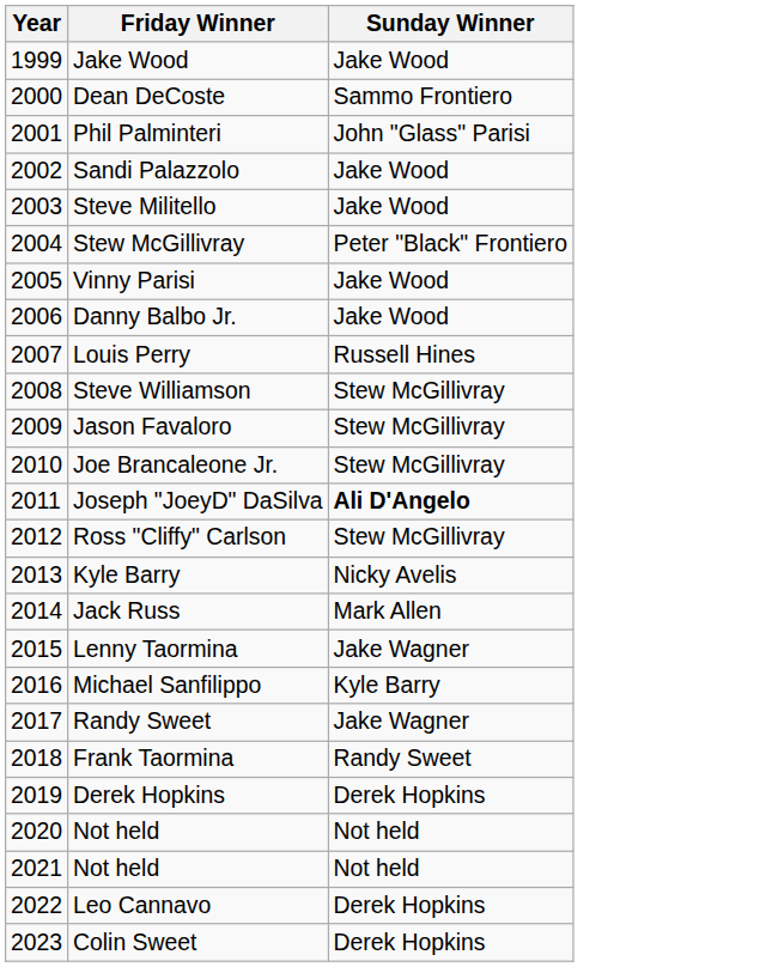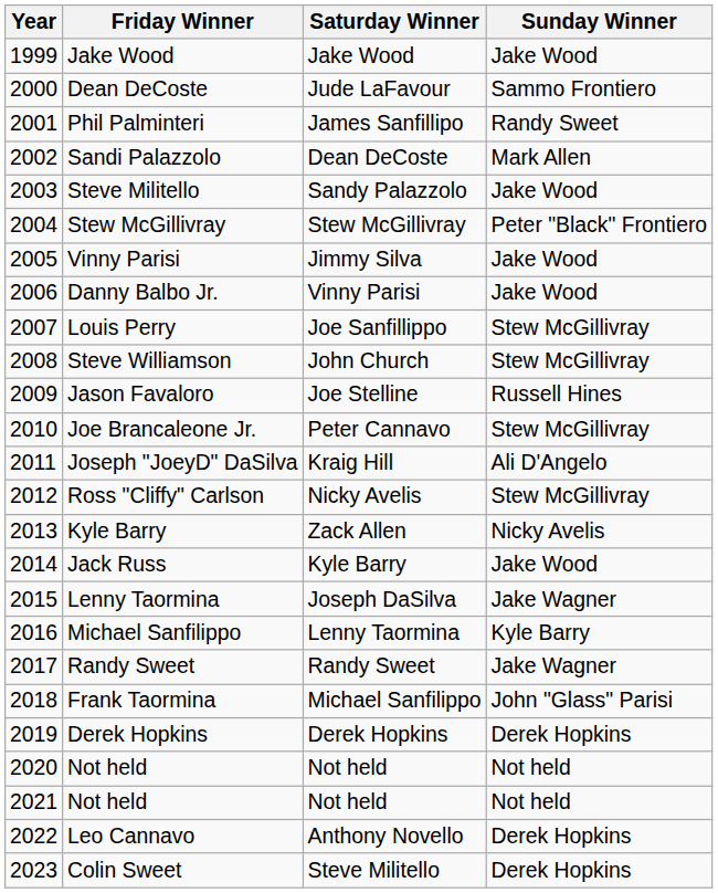 <table class="wikitable">
 <tr>
 <th>Year</th>
 <th>Friday Winner</th>
+<th>Saturday Winner</th>
 <th>Sunday Winner</th>
 </tr>
 <tr>
 <td>1999</td>
 <td>Jake Wood</td>
 <td>Jake Wood</td>
+<td>Jake Wood</td>
 </tr>
 <tr>
 <td>2000</td>
 <td>Dean DeCoste</td>
+<td>Jude LaFavour</td>
 <td>Sammo Frontiero</td>
 </tr>
 <tr>
 <td>2001</td>
 <td>Phil Palminteri</td>
-<td>John "Glass" Parisi</td>
+<td>James Sanfillipo</td>
+<td>Randy Sweet</td>
 </tr>
 <tr>
 <td>2002</td>
 <td>Sandi Palazzolo</td>
-<td>Jake Wood</td>
+<td>Dean DeCoste</td>
+<td>Mark Allen</td>
 </tr>
 <tr>
 <td>2003</td>
 <td>Steve Militello</td>
+<td>Sandy Palazzolo</td>
 <td>Jake Wood</td>
 </tr>
 <tr>
 <td>2004</td>
+<td>Stew McGillivray</td>
 <td>Stew McGillivray</td>
 <td>Peter "Black" Frontiero</td>
 </tr>
 <tr>
 <td>2005</td>
 <td>Vinny Parisi</td>
+<td>Jimmy Silva</td>
 <td>Jake Wood</td>
 </tr>
 <tr>
 <td>2006</td>
 <td>Danny Balbo Jr.</td>
+<td>Vinny Parisi</td>
 <td>Jake Wood</td>
 </tr>
 <tr>
 <td>2007</td>
 <td>Louis Perry</td>
-<td>Russell Hines</td>
+<td>Joe Sanfillippo</td>
+<td>Stew McGillivray</td>
 </tr>
 <tr>
 <td>2008</td>
 <td>Steve Williamson</td>
+<td>John Church</td>
 <td>Stew McGillivray</td>
 </tr>
 <tr>
 <td>2009</td>
 <td>Jason Favaloro</td>
-<td>Stew McGillivray</td>
+<td>Joe Stelline</td>
+<td>Russell Hines</td>
 </tr>
 <tr>
 <td>2010</td>
 <td>Joe Brancaleone Jr.</td>
+<td>Peter Cannavo</td>
 <td>Stew McGillivray</td>
 </tr>
 <tr>
 <td>2011</td>
 <td>Joseph "JoeyD" DaSilva</td>
-<td><strong>Ali D'Angelo</strong></td>
+<td>Kraig Hill</td>
+<td>Ali D'Angelo</td>
 </tr>
 <tr>
 <td>2012</td>
 <td>Ross "Cliffy" Carlson</td>
+<td>Nicky Avelis</td>
 <td>Stew McGillivray</td>
 </tr>
 <tr>
 <td>2013</td>
 <td>Kyle Barry</td>
+<td>Zack Allen</td>
 <td>Nicky Avelis</td>
 </tr>
 <tr>
 <td>2014</td>
 <td>Jack Russ</td>
-<td>Mark Allen</td>
+<td>Kyle Barry</td>
+<td>Jake Wood</td>
 </tr>
 <tr>
 <td>2015</td>
 <td>Lenny Taormina</td>
+<td>Joseph DaSilva</td>
 <td>Jake Wagner</td>
 </tr>
 <tr>
 <td>2016</td>
 <td>Michael Sanfilippo</td>
+<td>Lenny Taormina</td>
 <td>Kyle Barry</td>
 </tr>
 <tr>
 <td>2017</td>
+<td>Randy Sweet</td>
 <td>Randy Sweet</td>
 <td>Jake Wagner</td>
 </tr>
 <tr>
 <td>2018</td>
 <td>Frank Taormina</td>
-<td>Randy Sweet</td>
+<td>Michael Sanfilippo</td>
+<td>John "Glass" Parisi</td>
 </tr>
 <tr>
 <td>2019</td>
+<td>Derek Hopkins</td>
 <td>Derek Hopkins</td>
 <td>Derek Hopkins</td>
 </tr>
 <tr>
 <td>2020</td>
 <td>Not held</td>
 <td>Not held</td>
+<td>Not held</td>
 </tr>
 <tr>
 <td>2021</td>
+<td>Not held</td>
 <td>Not held</td>
 <td>Not held</td>
 </tr>
 <tr>
 <td>2022</td>
 <td>Leo Cannavo</td>
+<td>Anthony Novello</td>
 <td>Derek Hopkins</td>
 </tr>
 <tr>
 <td>2023</td>
 <td>Colin Sweet</td>
+<td>Steve Militello</td>
 <td>Derek Hopkins</td>
 </tr>
 </table>
